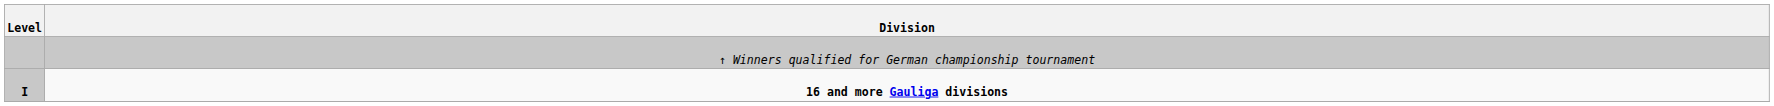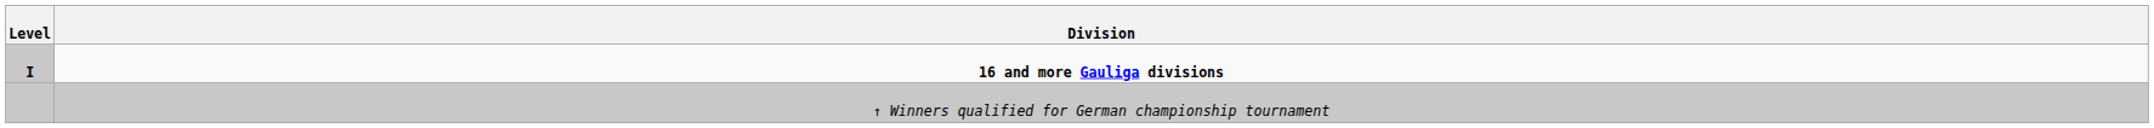 <table class="wikitable" style="text-align:center" height="30" width="100%">
 <tr style="background:#c8c8c8">
 <th colspan="1"><br>Level</th>
 <th colspan="1"><br>Division</th>
+</tr>
+<tr>
+<td colspan="1" style="background:#c8c8c8"><br><strong>I</strong></td>
+<td colspan="1" width="100%"><br><strong>16 and more <a href='#'>Gauliga</a> divisions</strong></td>
 </tr>
 <tr style="background:#c8c8c8">
 <td colspan="1"></td>
 <td colspan="1"><br><em> ↑ Winners qualified for German championship tournament</em></td>
 </tr>
 <tr>
-<td colspan="1" style="background:#c8c8c8"><br><strong>I</strong></td>
-<td colspan="1" width="100%"><br><strong>16 and more <a href='#'>Gauliga</a> divisions</strong></td>
-</tr>
-<tr>
 </tr>
 </table>
